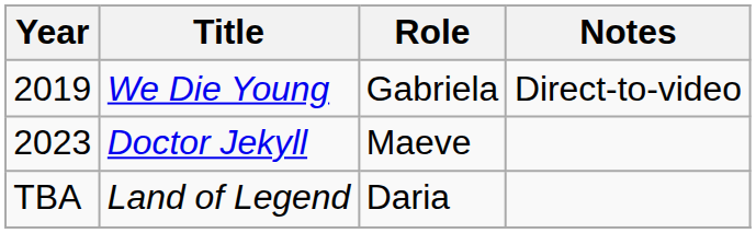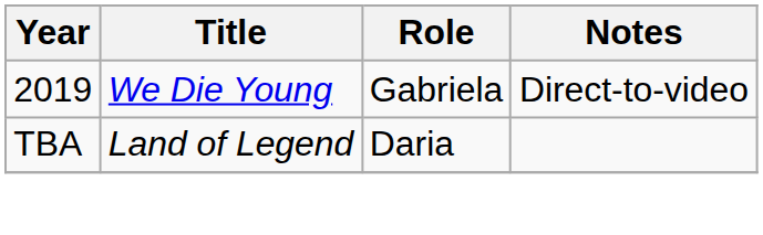 <table class="wikitable sortable">
 <tr>
 <th>Year</th>
 <th>Title</th>
 <th>Role</th>
 <th class="unsortable">Notes</th>
 </tr>
 <tr>
 <td>2019</td>
 <td><em><a href='#'>We Die Young</a></em></td>
 <td>Gabriela</td>
 <td>Direct-to-video</td>
 </tr>
 <tr>
-<td>2023</td>
-<td><em><a href='#'>Doctor Jekyll</a></em></td>
-<td>Maeve</td>
-<td></td>
-</tr>
-<tr>
 <td>TBA</td>
 <td><em>Land of Legend</em></td>
 <td>Daria</td>
 <td></td>
 </tr>
 <tr>
 </tr>
 </table>
